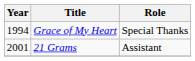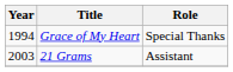 <table class="wikitable">
 <tr>
 <th>Year</th>
 <th>Title</th>
 <th>Role</th>
 </tr>
 <tr>
 <td>1994</td>
 <td><em><a href='#'>Grace of My Heart</a></em></td>
 <td>Special Thanks</td>
 </tr>
 <tr>
-<td>2001</td>
+<td>2003</td>
 <td><em><a href='#'>21 Grams</a></em></td>
 <td>Assistant</td>
 </tr>
 <tr>
 </tr>
 </table>
